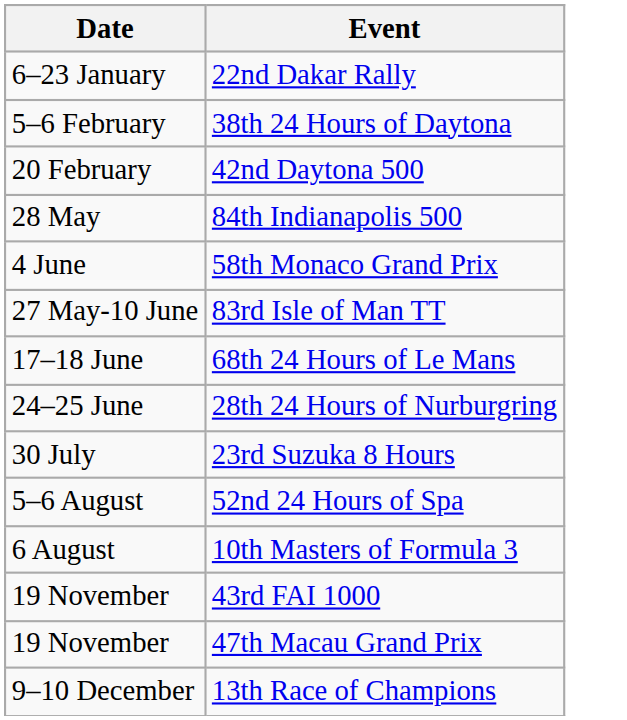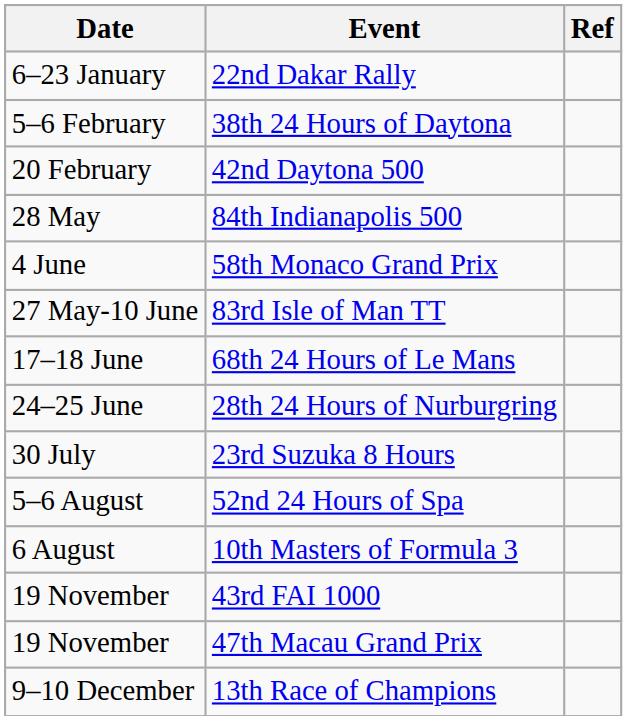 <table class="wikitable" style="font-size: 85%">
 <tr>
 <th>Date</th>
 <th>Event</th>
+<th>Ref</th>
 </tr>
 <tr>
 <td>6–23 January</td>
 <td><a href='#'>22nd Dakar Rally</a></td>
+<td></td>
 </tr>
 <tr>
 <td>5–6 February</td>
 <td><a href='#'>38th 24 Hours of Daytona</a></td>
+<td></td>
 </tr>
 <tr>
 <td>20 February</td>
 <td><a href='#'>42nd Daytona 500</a></td>
+<td></td>
 </tr>
 <tr>
 <td>28 May</td>
 <td><a href='#'>84th Indianapolis 500</a></td>
+<td></td>
 </tr>
 <tr>
 <td>4 June</td>
 <td><a href='#'>58th Monaco Grand Prix</a></td>
+<td></td>
 </tr>
 <tr>
 <td>27 May-10 June</td>
 <td><a href='#'>83rd Isle of Man TT</a></td>
+<td></td>
 </tr>
 <tr>
 <td>17–18 June</td>
 <td><a href='#'>68th 24 Hours of Le Mans</a></td>
+<td></td>
 </tr>
 <tr>
 <td>24–25 June</td>
 <td><a href='#'>28th 24 Hours of Nurburgring</a></td>
+<td></td>
 </tr>
 <tr>
 <td>30 July</td>
 <td><a href='#'>23rd Suzuka 8 Hours</a></td>
+<td></td>
 </tr>
 <tr>
 <td>5–6 August</td>
 <td><a href='#'>52nd 24 Hours of Spa</a></td>
+<td></td>
 </tr>
 <tr>
 <td>6 August</td>
 <td><a href='#'>10th Masters of Formula 3</a></td>
+<td></td>
 </tr>
 <tr>
 <td>19 November</td>
 <td><a href='#'>43rd FAI 1000</a></td>
+<td></td>
 </tr>
 <tr>
 <td>19 November</td>
 <td><a href='#'>47th Macau Grand Prix</a></td>
+<td></td>
 </tr>
 <tr>
 <td>9–10 December</td>
 <td><a href='#'>13th Race of Champions</a></td>
+<td></td>
 </tr>
 </table>
